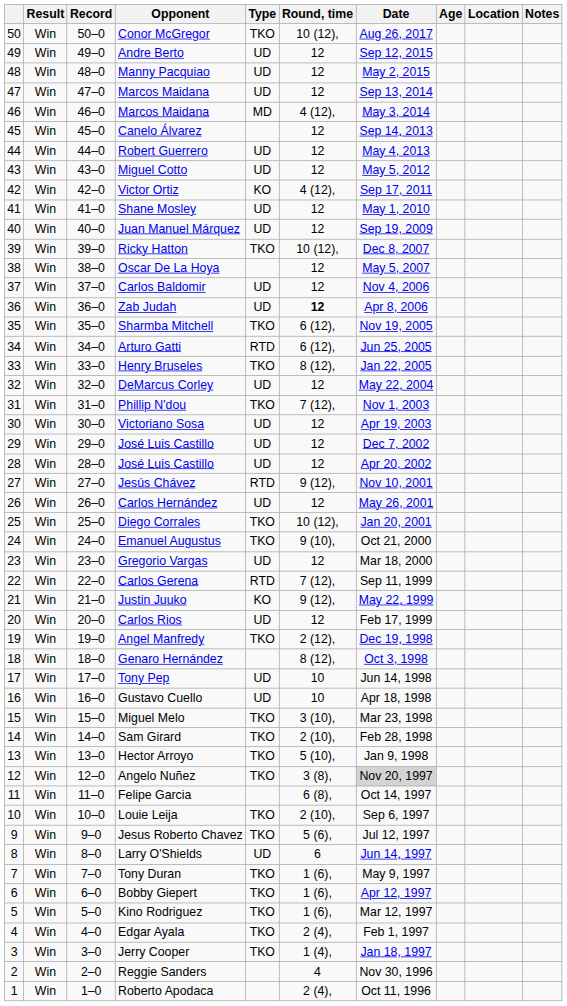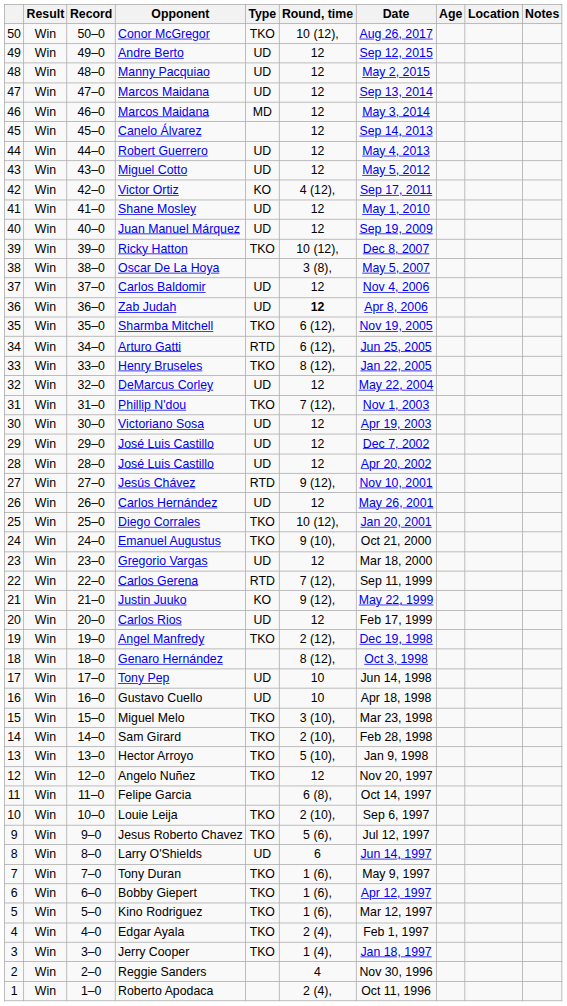 <table class="wikitable" style="text-align:center">
 <tr>
 <th></th>
 <th>Result</th>
 <th>Record</th>
 <th>Opponent</th>
 <th>Type</th>
 <th>Round, time</th>
 <th>Date</th>
 <th>Age</th>
 <th>Location</th>
 <th>Notes</th>
 </tr>
 <tr>
 <td>50</td>
 <td>Win</td>
 <td>50–0</td>
 <td style="text-align:left;"><a href='#'>Conor McGregor</a></td>
 <td>TKO</td>
 <td>10 (12), </td>
 <td><a href='#'>Aug 26, 2017</a></td>
 <td style="text-align:left;"></td>
 <td style="text-align:left;"></td>
 <td></td>
 </tr>
 <tr>
 <td>49</td>
 <td>Win</td>
 <td>49–0</td>
 <td style="text-align:left;"><a href='#'>Andre Berto</a></td>
 <td>UD</td>
 <td>12</td>
 <td><a href='#'>Sep 12, 2015</a></td>
 <td style="text-align:left;"></td>
 <td style="text-align:left;"></td>
 <td style="text-align:left;"></td>
 </tr>
 <tr>
 <td>48</td>
 <td>Win</td>
 <td>48–0</td>
 <td style="text-align:left;"><a href='#'>Manny Pacquiao</a></td>
 <td>UD</td>
 <td>12</td>
 <td><a href='#'>May 2, 2015</a></td>
 <td style="text-align:left;"></td>
 <td style="text-align:left;"></td>
 <td style="text-align:left;"></td>
 </tr>
 <tr>
 <td>47</td>
 <td>Win</td>
 <td>47–0</td>
 <td style="text-align:left;"><a href='#'>Marcos Maidana</a></td>
 <td>UD</td>
 <td>12</td>
 <td><a href='#'>Sep 13, 2014</a></td>
 <td style="text-align:left;"></td>
 <td style="text-align:left;"></td>
 <td style="text-align:left;"></td>
 </tr>
 <tr>
 <td>46</td>
 <td>Win</td>
 <td>46–0</td>
 <td style="text-align:left;"><a href='#'>Marcos Maidana</a></td>
 <td>MD</td>
-<td>4 (12), </td>
+<td>12</td>
 <td><a href='#'>May 3, 2014</a></td>
 <td style="text-align:left;"></td>
 <td style="text-align:left;"></td>
 <td style="text-align:left;"></td>
 </tr>
 <tr>
 <td>45</td>
 <td>Win</td>
 <td>45–0</td>
 <td style="text-align:left;"><a href='#'>Canelo Álvarez</a></td>
 <td></td>
 <td>12</td>
 <td><a href='#'>Sep 14, 2013</a></td>
 <td style="text-align:left;"></td>
 <td style="text-align:left;"></td>
 <td style="text-align:left;"></td>
 </tr>
 <tr>
 <td>44</td>
 <td>Win</td>
 <td>44–0</td>
 <td style="text-align:left;"><a href='#'>Robert Guerrero</a></td>
 <td>UD</td>
 <td>12</td>
 <td><a href='#'>May 4, 2013</a></td>
 <td style="text-align:left;"></td>
 <td style="text-align:left;"></td>
 <td style="text-align:left;"></td>
 </tr>
 <tr>
 <td>43</td>
 <td>Win</td>
 <td>43–0</td>
 <td style="text-align:left;"><a href='#'>Miguel Cotto</a></td>
 <td>UD</td>
 <td>12</td>
 <td><a href='#'>May 5, 2012</a></td>
 <td style="text-align:left;"></td>
 <td style="text-align:left;"></td>
 <td style="text-align:left;"></td>
 </tr>
 <tr>
 <td>42</td>
 <td>Win</td>
 <td>42–0</td>
 <td style="text-align:left;"><a href='#'>Victor Ortiz</a></td>
 <td>KO</td>
 <td>4 (12), </td>
 <td><a href='#'>Sep 17, 2011</a></td>
 <td style="text-align:left;"></td>
 <td style="text-align:left;"></td>
 <td style="text-align:left;"></td>
 </tr>
 <tr>
 <td>41</td>
 <td>Win</td>
 <td>41–0</td>
 <td style="text-align:left;"><a href='#'>Shane Mosley</a></td>
 <td>UD</td>
 <td>12</td>
 <td><a href='#'>May 1, 2010</a></td>
 <td style="text-align:left;"></td>
 <td style="text-align:left;"></td>
 <td></td>
 </tr>
 <tr>
 <td>40</td>
 <td>Win</td>
 <td>40–0</td>
 <td style="text-align:left;"><a href='#'>Juan Manuel Márquez</a></td>
 <td>UD</td>
 <td>12</td>
 <td><a href='#'>Sep 19, 2009</a></td>
 <td style="text-align:left;"></td>
 <td style="text-align:left;"></td>
 <td></td>
 </tr>
 <tr>
 <td>39</td>
 <td>Win</td>
 <td>39–0</td>
 <td style="text-align:left;"><a href='#'>Ricky Hatton</a></td>
 <td>TKO</td>
 <td>10 (12), </td>
 <td><a href='#'>Dec 8, 2007</a></td>
 <td style="text-align:left;"></td>
 <td style="text-align:left;"></td>
 <td style="text-align:left;"></td>
 </tr>
 <tr>
 <td>38</td>
 <td>Win</td>
 <td>38–0</td>
 <td style="text-align:left;"><a href='#'>Oscar De La Hoya</a></td>
 <td></td>
-<td>12</td>
+<td>3 (8), </td>
 <td><a href='#'>May 5, 2007</a></td>
 <td style="text-align:left;"></td>
 <td style="text-align:left;"></td>
 <td style="text-align:left;"></td>
 </tr>
 <tr>
 <td>37</td>
 <td>Win</td>
 <td>37–0</td>
 <td style="text-align:left;"><a href='#'>Carlos Baldomir</a></td>
 <td>UD</td>
 <td>12</td>
 <td><a href='#'>Nov 4, 2006</a></td>
 <td style="text-align:left;"></td>
 <td style="text-align:left;"></td>
 <td style="text-align:left;"></td>
 </tr>
 <tr>
 <td>36</td>
 <td>Win</td>
 <td>36–0</td>
 <td style="text-align:left;"><a href='#'>Zab Judah</a></td>
 <td>UD</td>
 <td><strong>12</strong></td>
 <td><a href='#'>Apr 8, 2006</a></td>
 <td style="text-align:left;"></td>
 <td style="text-align:left;"></td>
 <td style="text-align:left;"></td>
 </tr>
 <tr>
 <td>35</td>
 <td>Win</td>
 <td>35–0</td>
 <td style="text-align:left;"><a href='#'>Sharmba Mitchell</a></td>
 <td>TKO</td>
 <td>6 (12), </td>
 <td><a href='#'>Nov 19, 2005</a></td>
 <td style="text-align:left;"></td>
 <td style="text-align:left;"></td>
 <td></td>
 </tr>
 <tr>
 <td>34</td>
 <td>Win</td>
 <td>34–0</td>
 <td style="text-align:left;"><a href='#'>Arturo Gatti</a></td>
 <td>RTD</td>
 <td>6 (12), </td>
 <td><a href='#'>Jun 25, 2005</a></td>
 <td style="text-align:left;"></td>
 <td style="text-align:left;"></td>
 <td style="text-align:left;"></td>
 </tr>
 <tr>
 <td>33</td>
 <td>Win</td>
 <td>33–0</td>
 <td style="text-align:left;"><a href='#'>Henry Bruseles</a></td>
 <td>TKO</td>
 <td>8 (12), </td>
 <td><a href='#'>Jan 22, 2005</a></td>
 <td style="text-align:left;"></td>
 <td style="text-align:left;"></td>
 <td></td>
 </tr>
 <tr>
 <td>32</td>
 <td>Win</td>
 <td>32–0</td>
 <td style="text-align:left;"><a href='#'>DeMarcus Corley</a></td>
 <td>UD</td>
 <td>12</td>
 <td><a href='#'>May 22, 2004</a></td>
 <td style="text-align:left;"></td>
 <td style="text-align:left;"></td>
 <td></td>
 </tr>
 <tr>
 <td>31</td>
 <td>Win</td>
 <td>31–0</td>
 <td style="text-align:left;"><a href='#'>Phillip N'dou</a></td>
 <td>TKO</td>
 <td>7 (12), </td>
 <td><a href='#'>Nov 1, 2003</a></td>
 <td style="text-align:left;"></td>
 <td style="text-align:left;"></td>
 <td style="text-align:left;"></td>
 </tr>
 <tr>
 <td>30</td>
 <td>Win</td>
 <td>30–0</td>
 <td style="text-align:left;"><a href='#'>Victoriano Sosa</a></td>
 <td>UD</td>
 <td>12</td>
 <td><a href='#'>Apr 19, 2003</a></td>
 <td style="text-align:left;"></td>
 <td style="text-align:left;"></td>
 <td style="text-align:left;"></td>
 </tr>
 <tr>
 <td>29</td>
 <td>Win</td>
 <td>29–0</td>
 <td style="text-align:left;"><a href='#'>José Luis Castillo</a></td>
 <td>UD</td>
 <td>12</td>
 <td><a href='#'>Dec 7, 2002</a></td>
 <td style="text-align:left;"></td>
 <td style="text-align:left;"></td>
 <td style="text-align:left;"></td>
 </tr>
 <tr>
 <td>28</td>
 <td>Win</td>
 <td>28–0</td>
 <td style="text-align:left;"><a href='#'>José Luis Castillo</a></td>
 <td>UD</td>
 <td>12</td>
 <td><a href='#'>Apr 20, 2002</a></td>
 <td style="text-align:left;"></td>
 <td style="text-align:left;"></td>
 <td style="text-align:left;"></td>
 </tr>
 <tr>
 <td>27</td>
 <td>Win</td>
 <td>27–0</td>
 <td style="text-align:left;"><a href='#'>Jesús Chávez</a></td>
 <td>RTD</td>
 <td>9 (12), </td>
 <td><a href='#'>Nov 10, 2001</a></td>
 <td style="text-align:left;"></td>
 <td style="text-align:left;"></td>
 <td style="text-align:left;"></td>
 </tr>
 <tr>
 <td>26</td>
 <td>Win</td>
 <td>26–0</td>
 <td style="text-align:left;"><a href='#'>Carlos Hernández</a></td>
 <td>UD</td>
 <td>12</td>
 <td><a href='#'>May 26, 2001</a></td>
 <td style="text-align:left;"></td>
 <td style="text-align:left;"></td>
 <td style="text-align:left;"></td>
 </tr>
 <tr>
 <td>25</td>
 <td>Win</td>
 <td>25–0</td>
 <td style="text-align:left;"><a href='#'>Diego Corrales</a></td>
 <td>TKO</td>
 <td>10 (12), </td>
 <td><a href='#'>Jan 20, 2001</a></td>
 <td style="text-align:left;"></td>
 <td style="text-align:left;"></td>
 <td style="text-align:left;"></td>
 </tr>
 <tr>
 <td>24</td>
 <td>Win</td>
 <td>24–0</td>
 <td style="text-align:left;"><a href='#'>Emanuel Augustus</a></td>
 <td>TKO</td>
 <td>9 (10), </td>
 <td>Oct 21, 2000</td>
 <td style="text-align:left;"></td>
 <td style="text-align:left;"></td>
 <td></td>
 </tr>
 <tr>
 <td>23</td>
 <td>Win</td>
 <td>23–0</td>
 <td style="text-align:left;"><a href='#'>Gregorio Vargas</a></td>
 <td>UD</td>
 <td>12</td>
 <td>Mar 18, 2000</td>
 <td style="text-align:left;"></td>
 <td style="text-align:left;"></td>
 <td style="text-align:left;"></td>
 </tr>
 <tr>
 <td>22</td>
 <td>Win</td>
 <td>22–0</td>
 <td style="text-align:left;"><a href='#'>Carlos Gerena</a></td>
 <td>RTD</td>
 <td>7 (12), </td>
 <td>Sep 11, 1999</td>
 <td style="text-align:left;"></td>
 <td style="text-align:left;"></td>
 <td style="text-align:left;"></td>
 </tr>
 <tr>
 <td>21</td>
 <td>Win</td>
 <td>21–0</td>
 <td style="text-align:left;"><a href='#'>Justin Juuko</a></td>
 <td>KO</td>
 <td>9 (12), </td>
 <td><a href='#'>May 22, 1999</a></td>
 <td style="text-align:left;"></td>
 <td style="text-align:left;"></td>
 <td style="text-align:left;"></td>
 </tr>
 <tr>
 <td>20</td>
 <td>Win</td>
 <td>20–0</td>
 <td style="text-align:left;"><a href='#'>Carlos Rios</a></td>
 <td>UD</td>
 <td>12</td>
 <td>Feb 17, 1999</td>
 <td style="text-align:left;"></td>
 <td style="text-align:left;"></td>
 <td style="text-align:left;"></td>
 </tr>
 <tr>
 <td>19</td>
 <td>Win</td>
 <td>19–0</td>
 <td style="text-align:left;"><a href='#'>Angel Manfredy</a></td>
 <td>TKO</td>
 <td>2 (12), </td>
 <td><a href='#'>Dec 19, 1998</a></td>
 <td style="text-align:left;"></td>
 <td style="text-align:left;"></td>
 <td style="text-align:left;"></td>
 </tr>
 <tr>
 <td>18</td>
 <td>Win</td>
 <td>18–0</td>
 <td style="text-align:left;"><a href='#'>Genaro Hernández</a></td>
 <td></td>
 <td>8 (12), </td>
 <td><a href='#'>Oct 3, 1998</a></td>
 <td style="text-align:left;"></td>
 <td style="text-align:left;"></td>
 <td style="text-align:left;"></td>
 </tr>
 <tr>
 <td>17</td>
 <td>Win</td>
 <td>17–0</td>
 <td style="text-align:left;"><a href='#'>Tony Pep</a></td>
 <td>UD</td>
 <td>10</td>
 <td>Jun 14, 1998</td>
 <td style="text-align:left;"></td>
 <td style="text-align:left;"></td>
 <td></td>
 </tr>
 <tr>
 <td>16</td>
 <td>Win</td>
 <td>16–0</td>
 <td style="text-align:left;">Gustavo Cuello</td>
 <td>UD</td>
 <td>10</td>
 <td>Apr 18, 1998</td>
 <td style="text-align:left;"></td>
 <td style="text-align:left;"></td>
 <td></td>
 </tr>
 <tr>
 <td>15</td>
 <td>Win</td>
 <td>15–0</td>
 <td style="text-align:left;">Miguel Melo</td>
 <td>TKO</td>
 <td>3 (10), </td>
 <td>Mar 23, 1998</td>
 <td style="text-align:left;"></td>
 <td style="text-align:left;"></td>
 <td></td>
 </tr>
 <tr>
 <td>14</td>
 <td>Win</td>
 <td>14–0</td>
 <td style="text-align:left;">Sam Girard</td>
 <td>TKO</td>
 <td>2 (10), </td>
 <td>Feb 28, 1998</td>
 <td style="text-align:left;"></td>
 <td style="text-align:left;"></td>
 <td></td>
 </tr>
 <tr>
 <td>13</td>
 <td>Win</td>
 <td>13–0</td>
 <td style="text-align:left;">Hector Arroyo</td>
 <td>TKO</td>
 <td>5 (10), </td>
 <td>Jan 9, 1998</td>
 <td style="text-align:left;"></td>
 <td style="text-align:left;"></td>
 <td></td>
 </tr>
 <tr>
 <td>12</td>
 <td>Win</td>
 <td>12–0</td>
 <td style="text-align:left;">Angelo Nuñez</td>
 <td>TKO</td>
-<td>3 (8), </td>
-<td style="background: lightgrey;">Nov 20, 1997</td>
+<td>12</td>
+<td>Nov 20, 1997</td>
 <td style="text-align:left;"></td>
 <td style="text-align:left;"></td>
 <td></td>
 </tr>
 <tr>
 <td>11</td>
 <td>Win</td>
 <td>11–0</td>
 <td style="text-align:left;">Felipe Garcia</td>
 <td></td>
 <td>6 (8), </td>
 <td>Oct 14, 1997</td>
 <td style="text-align:left;"></td>
 <td style="text-align:left;"></td>
 <td></td>
 </tr>
 <tr>
 <td>10</td>
 <td>Win</td>
 <td>10–0</td>
 <td style="text-align:left;">Louie Leija</td>
 <td>TKO</td>
 <td>2 (10), </td>
 <td>Sep 6, 1997</td>
 <td style="text-align:left;"></td>
 <td style="text-align:left;"></td>
 <td></td>
 </tr>
 <tr>
 <td>9</td>
 <td>Win</td>
 <td>9–0</td>
 <td style="text-align:left;">Jesus Roberto Chavez</td>
 <td>TKO</td>
 <td>5 (6), </td>
 <td>Jul 12, 1997</td>
 <td style="text-align:left;"></td>
 <td style="text-align:left;"></td>
 <td></td>
 </tr>
 <tr>
 <td>8</td>
 <td>Win</td>
 <td>8–0</td>
 <td style="text-align:left;">Larry O'Shields</td>
 <td>UD</td>
 <td>6</td>
 <td><a href='#'>Jun 14, 1997</a></td>
 <td style="text-align:left;"></td>
 <td style="text-align:left;"></td>
 <td></td>
 </tr>
 <tr>
 <td>7</td>
 <td>Win</td>
 <td>7–0</td>
 <td style="text-align:left;">Tony Duran</td>
 <td>TKO</td>
 <td>1 (6), </td>
 <td>May 9, 1997</td>
 <td style="text-align:left;"></td>
 <td style="text-align:left;"></td>
 <td></td>
 </tr>
 <tr>
 <td>6</td>
 <td>Win</td>
 <td>6–0</td>
 <td style="text-align:left;">Bobby Giepert</td>
 <td>TKO</td>
 <td>1 (6), </td>
 <td><a href='#'>Apr 12, 1997</a></td>
 <td style="text-align:left;"></td>
 <td style="text-align:left;"></td>
 <td></td>
 </tr>
 <tr>
 <td>5</td>
 <td>Win</td>
 <td>5–0</td>
 <td style="text-align:left;">Kino Rodriguez</td>
 <td>TKO</td>
 <td>1 (6), </td>
 <td>Mar 12, 1997</td>
 <td style="text-align:left;"></td>
 <td style="text-align:left;"></td>
 <td></td>
 </tr>
 <tr>
 <td>4</td>
 <td>Win</td>
 <td>4–0</td>
 <td style="text-align:left;">Edgar Ayala</td>
 <td>TKO</td>
 <td>2 (4), </td>
 <td>Feb 1, 1997</td>
 <td style="text-align:left;"></td>
 <td style="text-align:left;"></td>
 <td></td>
 </tr>
 <tr>
 <td>3</td>
 <td>Win</td>
 <td>3–0</td>
 <td style="text-align:left;">Jerry Cooper</td>
 <td>TKO</td>
 <td>1 (4), </td>
 <td><a href='#'>Jan 18, 1997</a></td>
 <td style="text-align:left;"></td>
 <td style="text-align:left;"></td>
 <td></td>
 </tr>
 <tr>
 <td>2</td>
 <td>Win</td>
 <td>2–0</td>
 <td style="text-align:left;">Reggie Sanders</td>
 <td></td>
 <td>4</td>
 <td>Nov 30, 1996</td>
 <td style="text-align:left;"></td>
 <td style="text-align:left;"></td>
 <td></td>
 </tr>
 <tr>
 <td>1</td>
 <td>Win</td>
 <td>1–0</td>
 <td style="text-align:left;">Roberto Apodaca</td>
 <td></td>
 <td>2 (4), </td>
 <td>Oct 11, 1996</td>
 <td style="text-align:left;"></td>
 <td style="text-align:left;"></td>
 <td></td>
 </tr>
 </table>
